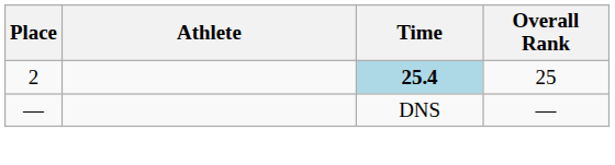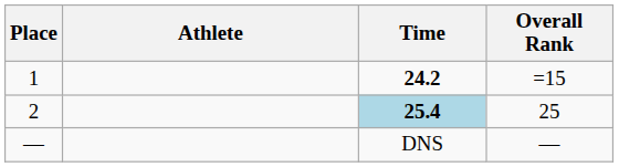 <table class=wikitable style="text-align:center">
 <tr>
 <th width=20>Place</th>
 <th width=220>Athlete</th>
 <th width=90>Time</th>
 <th width=90>Overall Rank</th>
+</tr>
+<tr>
+<td>1</td>
+<td align=left></td>
+<td><strong>24.2</strong></td>
+<td>=15</td>
 </tr>
 <tr>
 <td>2</td>
 <td align=left></td>
 <td style="background: lightblue;"><strong>25.4</strong></td>
 <td>25</td>
 </tr>
 <tr>
 <td>—</td>
 <td align=left></td>
 <td>DNS</td>
 <td>—</td>
 </tr>
 </table>
